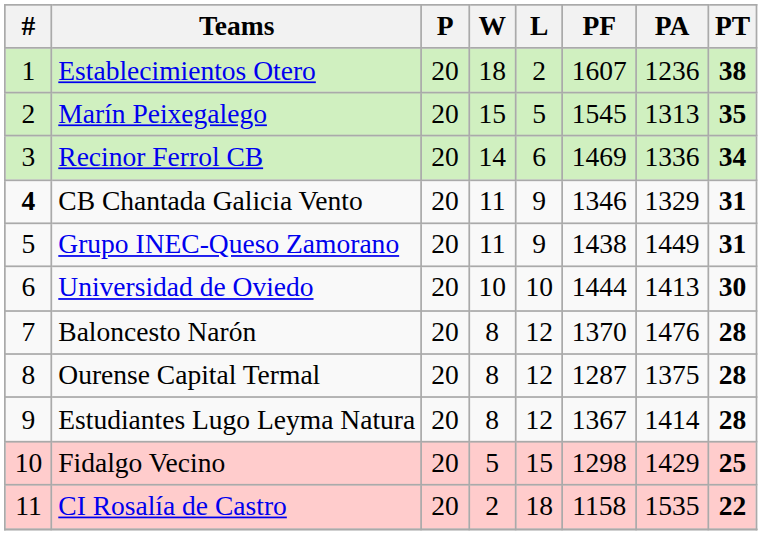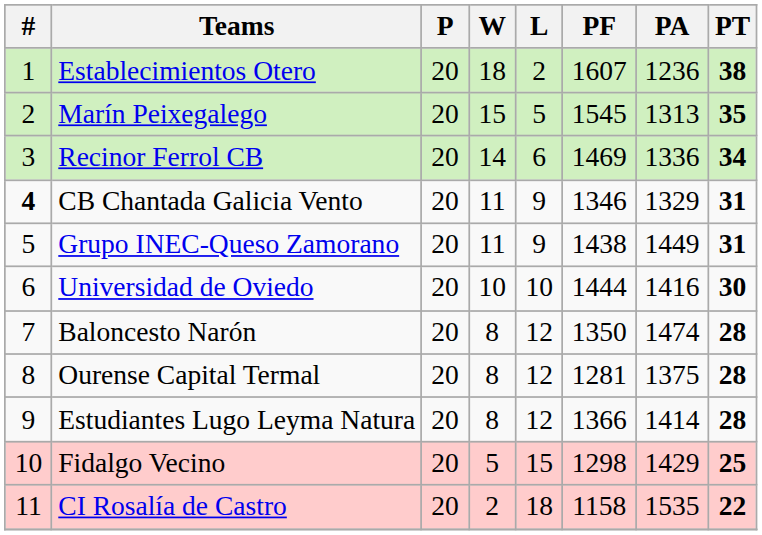 <table class="wikitable" style="text-align: center;">
 <tr>
 <th width=20>#</th>
 <th>Teams</th>
 <th width=20>P</th>
 <th width=20>W</th>
 <th width=20>L</th>
 <th width=35>PF</th>
 <th width=35>PA</th>
 <th width=20>PT</th>
 </tr>
 <tr bgcolor=D0F0C0>
 <td>1</td>
 <td align="left"><a href='#'>Establecimientos Otero</a></td>
 <td>20</td>
 <td>18</td>
 <td>2</td>
 <td>1607</td>
 <td>1236</td>
 <td><strong>38</strong></td>
 </tr>
 <tr bgcolor=D0F0C0>
 <td>2</td>
 <td align="left"><a href='#'>Marín Peixegalego</a></td>
 <td>20</td>
 <td>15</td>
 <td>5</td>
 <td>1545</td>
 <td>1313</td>
 <td><strong>35</strong></td>
 </tr>
 <tr bgcolor=D0F0C0>
 <td>3</td>
 <td align="left"><a href='#'>Recinor Ferrol CB</a></td>
 <td>20</td>
 <td>14</td>
 <td>6</td>
 <td>1469</td>
 <td>1336</td>
 <td><strong>34</strong></td>
 </tr>
 <tr>
 <td><strong>4</strong></td>
 <td align="left">CB Chantada Galicia Vento</td>
 <td>20</td>
 <td>11</td>
 <td>9</td>
 <td>1346</td>
 <td>1329</td>
 <td><strong>31</strong></td>
 </tr>
 <tr>
 <td>5</td>
 <td align="left"><a href='#'>Grupo INEC-Queso Zamorano</a></td>
 <td>20</td>
 <td>11</td>
 <td>9</td>
 <td>1438</td>
 <td>1449</td>
 <td><strong>31</strong></td>
 </tr>
 <tr>
 <td>6</td>
 <td align="left"><a href='#'>Universidad de Oviedo</a></td>
 <td>20</td>
 <td>10</td>
 <td>10</td>
 <td>1444</td>
-<td>1413</td>
+<td>1416</td>
 <td><strong>30</strong></td>
 </tr>
 <tr>
 <td>7</td>
 <td align="left">Baloncesto Narón</td>
 <td>20</td>
 <td>8</td>
 <td>12</td>
-<td>1370</td>
-<td>1476</td>
+<td>1350</td>
+<td>1474</td>
 <td><strong>28</strong></td>
 </tr>
 <tr>
 <td>8</td>
 <td align="left">Ourense Capital Termal</td>
 <td>20</td>
 <td>8</td>
 <td>12</td>
-<td>1287</td>
+<td>1281</td>
 <td>1375</td>
 <td><strong>28</strong></td>
 </tr>
 <tr>
 <td>9</td>
 <td align="left">Estudiantes Lugo Leyma Natura</td>
 <td>20</td>
 <td>8</td>
 <td>12</td>
-<td>1367</td>
+<td>1366</td>
 <td>1414</td>
 <td><strong>28</strong></td>
 </tr>
 <tr bgcolor=FFCCCC>
 <td>10</td>
 <td align="left">Fidalgo Vecino</td>
 <td>20</td>
 <td>5</td>
 <td>15</td>
 <td>1298</td>
 <td>1429</td>
 <td><strong>25</strong></td>
 </tr>
 <tr bgcolor=FFCCCC>
 <td>11</td>
 <td align="left"><a href='#'>CI Rosalía de Castro</a></td>
 <td>20</td>
 <td>2</td>
 <td>18</td>
 <td>1158</td>
 <td>1535</td>
 <td><strong>22</strong></td>
 </tr>
 <tr>
 </tr>
 </table>
